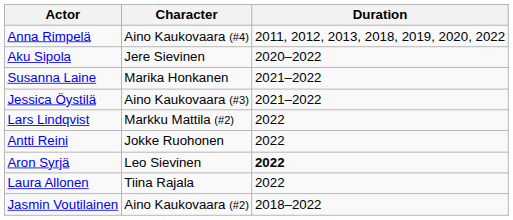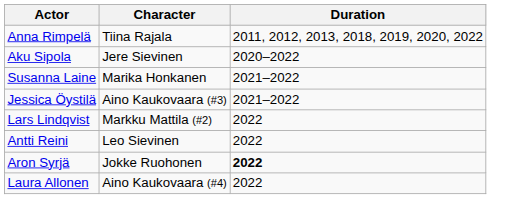 <table class="wikitable" sortable>
 <tr bgcolor="#CCCCCC">
 <th>Actor</th>
 <th>Character</th>
 <th>Duration</th>
 </tr>
 <tr>
 <td><a href='#'>Anna Rimpelä</a></td>
-<td>Aino Kaukovaara <small>(#4)</small></td>
+<td>Tiina Rajala</td>
 <td>2011, 2012, 2013, 2018, 2019, 2020, 2022</td>
 </tr>
 <tr>
 <td><a href='#'>Aku Sipola</a></td>
 <td>Jere Sievinen</td>
 <td>2020–2022</td>
 </tr>
 <tr>
 <td><a href='#'>Susanna Laine</a></td>
 <td>Marika Honkanen</td>
 <td>2021–2022</td>
 </tr>
 <tr>
 <td><a href='#'>Jessica Öystilä</a></td>
 <td>Aino Kaukovaara <small>(#3)</small></td>
 <td>2021–2022</td>
 </tr>
 <tr>
 <td><a href='#'>Lars Lindqvist</a></td>
 <td>Markku Mattila <small>(#2)</small></td>
 <td>2022</td>
 </tr>
 <tr>
 <td><a href='#'>Antti Reini</a></td>
-<td>Jokke Ruohonen</td>
+<td>Leo Sievinen</td>
 <td>2022</td>
 </tr>
 <tr>
 <td><a href='#'>Aron Syrjä</a></td>
-<td>Leo Sievinen</td>
+<td>Jokke Ruohonen</td>
 <td><strong>2022</strong></td>
 </tr>
 <tr>
 <td><a href='#'>Laura Allonen</a></td>
-<td>Tiina Rajala</td>
+<td>Aino Kaukovaara <small>(#4)</small></td>
 <td>2022</td>
 </tr>
-<tr>
-<td><a href='#'>Jasmin Voutilainen</a></td>
-<td>Aino Kaukovaara <small>(#2)</small></td>
-<td>2018–2022</td>
-</tr>
 </table>
